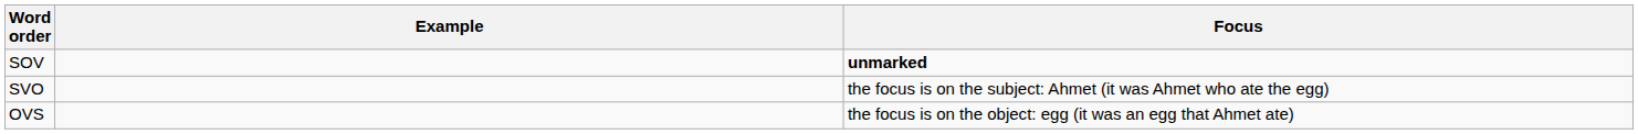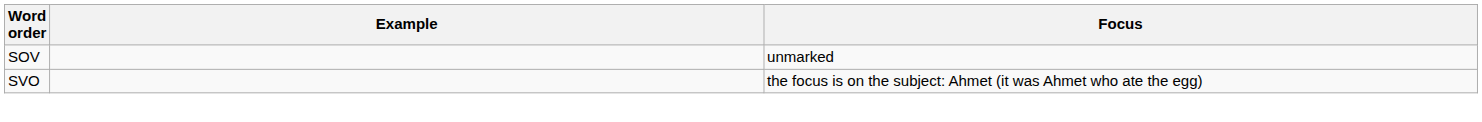 <table class="wikitable">
 <tr>
 <th>Word order</th>
 <th width=50%>Example</th>
 <th width=50%>Focus</th>
 </tr>
 <tr>
 <td>SOV</td>
 <td></td>
-<td><strong>unmarked</strong></td>
+<td>unmarked</td>
 </tr>
 <tr>
 <td>SVO</td>
 <td></td>
 <td>the focus is on the subject: Ahmet (it was Ahmet who ate the egg)</td>
 </tr>
-<tr>
-<td>OVS</td>
-<td></td>
-<td>the focus is on the object: egg (it was an egg that Ahmet ate)</td>
-</tr>
 </table>
